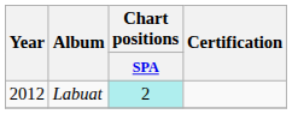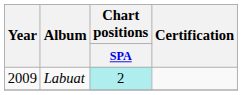 <table class="wikitable">
 <tr>
 <th rowspan="2">Year</th>
 <th rowspan="2">Album</th>
 <th colspan="1">Chart positions</th>
 <th rowspan="2">Certification</th>
 </tr>
 <tr>
 <th width="20"><small><a href='#'>SPA</a><br></small></th>
 </tr>
 <tr>
-<td rowspan="1">2012</td>
+<td rowspan="1">2009</td>
 <td><em>Labuat</em></td>
 <td align="center" style="background: paleturquoise;">2</td>
 <td align="center"></td>
 </tr>
 <tr>
 </tr>
 </table>
